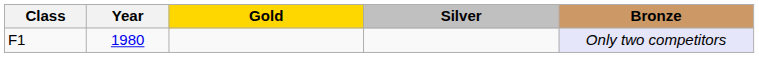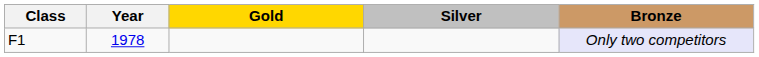 <table class="wikitable">
 <tr>
 <th width=80>Class</th>
 <th width=80>Year</th>
 <td align=center width=200 bgcolor=gold><strong>Gold</strong></td>
 <td align=center width=200 bgcolor=silver><strong>Silver</strong></td>
 <td align=center width=200 bgcolor=cc9966><strong>Bronze</strong></td>
 </tr>
 <tr>
 <td>F1</td>
-<td align=center><a href='#'>1980</a></td>
+<td align=center><a href='#'>1978</a></td>
 <td></td>
 <td></td>
 <td align=center style="background: lavender;"><em>Only two competitors</em></td>
 </tr>
 </table>
